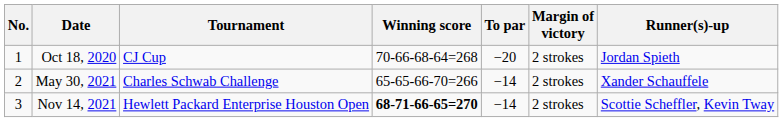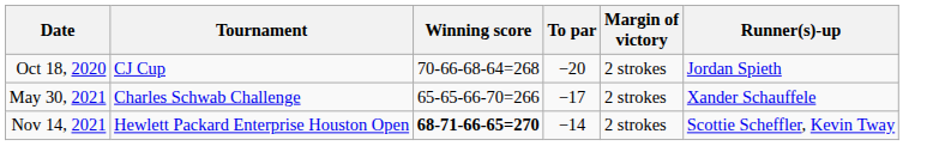 <table class="wikitable" style="font-size:95%;">
 <tr>
-<th>No.</th>
 <th>Date</th>
 <th>Tournament</th>
 <th>Winning score</th>
 <th>To par</th>
 <th>Margin of<br>victory</th>
 <th>Runner(s)-up</th>
 </tr>
 <tr>
-<td align=center>1</td>
 <td align=right>Oct 18, <a href='#'>2020</a></td>
 <td><a href='#'>CJ Cup</a></td>
 <td align=right>70-66-68-64=268</td>
 <td align=center>−20</td>
 <td>2 strokes</td>
 <td> <a href='#'>Jordan Spieth</a></td>
 </tr>
 <tr>
-<td align=center>2</td>
 <td align=right>May 30, <a href='#'>2021</a></td>
 <td><a href='#'>Charles Schwab Challenge</a></td>
 <td align=right>65-65-66-70=266</td>
-<td align=center>−14</td>
+<td align=center>−17</td>
 <td>2 strokes</td>
 <td> <a href='#'>Xander Schauffele</a></td>
 </tr>
 <tr>
-<td align=center>3</td>
 <td align=right>Nov 14, <a href='#'>2021</a></td>
 <td><a href='#'>Hewlett Packard Enterprise Houston Open</a></td>
 <td align=right><strong>68-71-66-65=270</strong></td>
 <td align=center>−14</td>
 <td>2 strokes</td>
 <td> <a href='#'>Scottie Scheffler</a>,  <a href='#'>Kevin Tway</a></td>
 </tr>
 </table>
